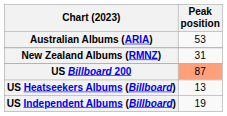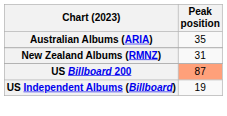 <table class="wikitable sortable plainrowheaders" style="text-align:center">
 <tr>
 <th scope="col">Chart (2023)</th>
 <th scope="col">Peak<br>position</th>
 </tr>
 <tr>
 <th scope="row">Australian Albums (<a href='#'>ARIA</a>)</th>
-<td>53</td>
+<td>35</td>
 </tr>
 <tr>
 </tr>
 <tr>
 </tr>
 <tr>
 </tr>
 <tr>
 </tr>
 <tr>
 </tr>
 <tr>
 <th scope="row">New Zealand Albums (<a href='#'>RMNZ</a>)</th>
 <td>31</td>
 </tr>
 <tr>
 </tr>
 <tr>
 </tr>
 <tr>
 </tr>
 <tr>
 </tr>
 <tr>
 </tr>
 <tr>
 <th scope="row">US <a href='#'><em>Billboard</em> 200</a></th>
 <td style="background: lightsalmon;">87</td>
 </tr>
 <tr>
-<th scope="row">US <a href='#'>Heatseekers Albums</a> (<em><a href='#'>Billboard</a></em>)</th>
-<td>13</td>
-</tr>
-<tr>
 <th scope="row">US <a href='#'>Independent Albums</a> (<em><a href='#'>Billboard</a></em>)</th>
 <td>19</td>
 </tr>
 </table>
